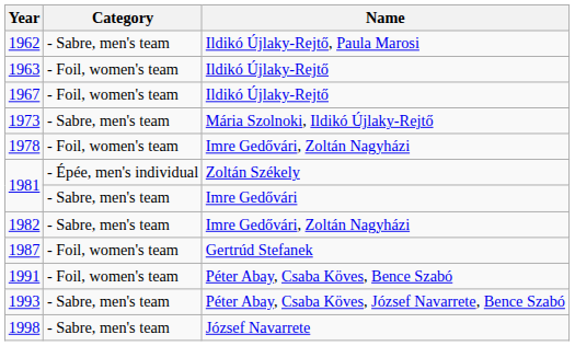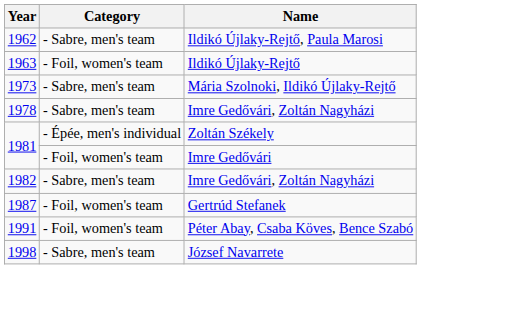 <table class="wikitable sortable" center; style="font-size:95%;">
 <tr>
 <th>Year</th>
 <th>Category</th>
 <th>Name</th>
 </tr>
 <tr>
 <td><a href='#'>1962</a></td>
 <td>- Sabre, men's team</td>
 <td><a href='#'>Ildikó Újlaky-Rejtő</a>, <a href='#'>Paula Marosi</a></td>
 </tr>
 <tr>
 <td><a href='#'>1963</a></td>
 <td>- Foil, women's team</td>
 <td><a href='#'>Ildikó Újlaky-Rejtő</a></td>
 </tr>
 <tr>
-<td><a href='#'>1967</a></td>
-<td>- Foil, women's team</td>
-<td><a href='#'>Ildikó Újlaky-Rejtő</a></td>
-</tr>
-<tr>
 <td><a href='#'>1973</a></td>
 <td>- Sabre, men's team</td>
 <td><a href='#'>Mária Szolnoki</a>, <a href='#'>Ildikó Újlaky-Rejtő</a></td>
 </tr>
 <tr>
 <td><a href='#'>1978</a></td>
-<td>- Foil, women's team</td>
+<td>- Sabre, men's team</td>
 <td><a href='#'>Imre Gedővári</a>, <a href='#'>Zoltán Nagyházi</a></td>
 </tr>
 <tr>
 <td rowspan=2><a href='#'>1981</a></td>
 <td>- Épée, men's individual</td>
 <td><a href='#'>Zoltán Székely</a></td>
 </tr>
 <tr>
-<td>- Sabre, men's team</td>
+<td>- Foil, women's team</td>
 <td><a href='#'>Imre Gedővári</a></td>
 </tr>
 <tr>
 <td><a href='#'>1982</a></td>
 <td>- Sabre, men's team</td>
 <td><a href='#'>Imre Gedővári</a>, <a href='#'>Zoltán Nagyházi</a></td>
 </tr>
 <tr>
 <td><a href='#'>1987</a></td>
 <td>- Foil, women's team</td>
 <td><a href='#'>Gertrúd Stefanek</a></td>
 </tr>
 <tr>
 <td><a href='#'>1991</a></td>
 <td>- Foil, women's team</td>
 <td><a href='#'>Péter Abay</a>, <a href='#'>Csaba Köves</a>, <a href='#'>Bence Szabó</a></td>
 </tr>
 <tr>
-<td><a href='#'>1993</a></td>
-<td>- Sabre, men's team</td>
-<td><a href='#'>Péter Abay</a>, <a href='#'>Csaba Köves</a>, <a href='#'>József Navarrete</a>, <a href='#'>Bence Szabó</a></td>
-</tr>
-<tr>
 <td><a href='#'>1998</a></td>
 <td>- Sabre, men's team</td>
 <td><a href='#'>József Navarrete</a></td>
 </tr>
 </table>
